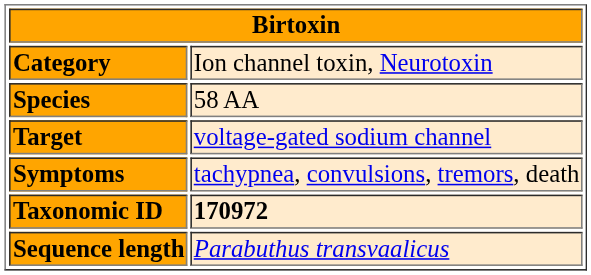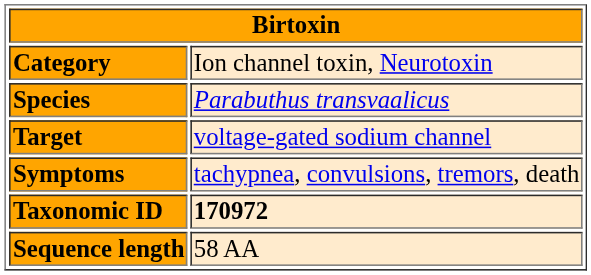 <table style="float:right;" "background-color:orange" border="1">
 <tr>
 <th style="background-color:orange; color:black;" colspan="2">Birtoxin</th>
 </tr>
 <tr>
 <td style="background-color:orange; color:black;"><strong> Category</strong></td>
 <td style="background-color:Blanchedalmond;">Ion channel toxin, <a href='#'>Neurotoxin</a></td>
 </tr>
 <tr>
 <td style="background-color:orange; color:black;"><strong>Species </strong></td>
-<td style="background-color:Blanchedalmond;">58 AA </td>
+<td style="background-color:Blanchedalmond;"><em><a href='#'>Parabuthus transvaalicus</a></em></td>
 </tr>
 <tr>
 <td style="background-color:orange; color:black;"><strong> Target </strong></td>
 <td style="background-color:Blanchedalmond;"><a href='#'>voltage-gated sodium channel</a></td>
 </tr>
 <tr>
 <td style="background-color:orange; color:black;"><strong> Symptoms </strong></td>
 <td style="background-color:Blanchedalmond;"><a href='#'>tachypnea</a>, <a href='#'>convulsions</a>, <a href='#'>tremors</a>, death</td>
 </tr>
 <tr>
 <td style="background-color:orange; color:black;"><strong>Taxonomic ID </strong></td>
 <td style="background-color:Blanchedalmond;"><strong>170972 </strong></td>
 </tr>
 <tr>
 <td style="background-color:orange; color:black;"><strong>Sequence length </strong></td>
-<td style="background-color:Blanchedalmond;"><em><a href='#'>Parabuthus transvaalicus</a></em></td>
+<td style="background-color:Blanchedalmond;">58 AA </td>
 </tr>
 </table>
